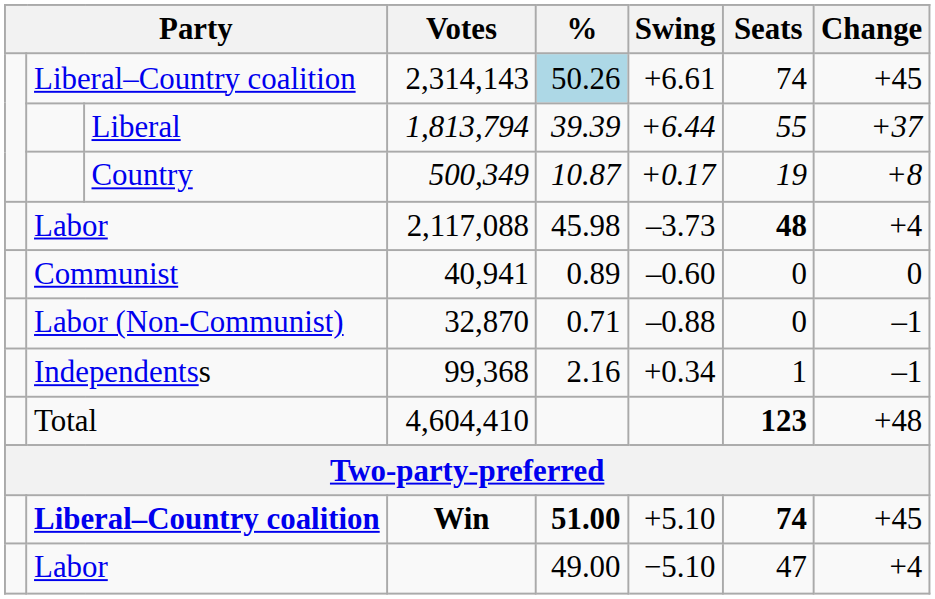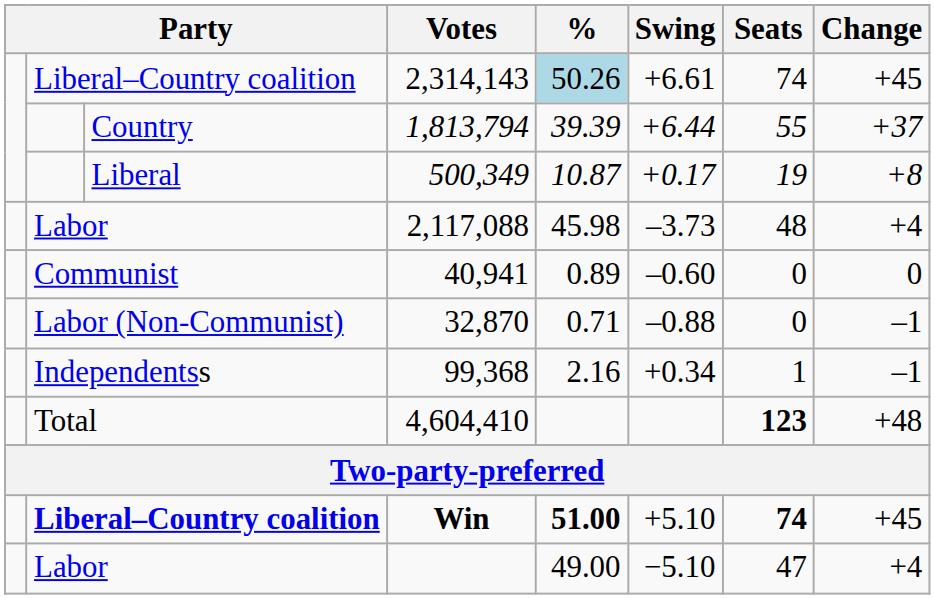 <table class="wikitable">
 <tr>
 <th colspan=3 style="width:180px">Party</th>
 <th style="width:70px">Votes</th>
 <th style="width:40px">%</th>
 <th style="width:40px">Swing</th>
 <th style="width:40px">Seats</th>
 <th style="width:40px">Change</th>
 </tr>
 <tr>
 <td rowspan=3> </td>
 <td colspan=2><a href='#'>Liberal–Country coalition</a></td>
 <td align=right>2,314,143</td>
 <td align=right style="background: lightblue;">50.26</td>
 <td align=right>+6.61</td>
 <td align=right>74</td>
 <td align=right>+45</td>
 </tr>
 <tr>
 <td> </td>
-<td><a href='#'>Liberal</a></td>
+<td><a href='#'>Country</a></td>
 <td align=right><em>1,813,794</em></td>
 <td align=right><em>39.39</em></td>
 <td align=right><em>+6.44</em></td>
 <td align=right><em>55</em></td>
 <td align=right><em>+37</em></td>
 </tr>
 <tr>
 <td> </td>
-<td><a href='#'>Country</a></td>
+<td><a href='#'>Liberal</a></td>
 <td align=right><em>500,349</em></td>
 <td align=right><em>10.87</em></td>
 <td align=right><em>+0.17</em></td>
 <td align=right><em>19</em></td>
 <td align=right><em>+8</em></td>
 </tr>
 <tr>
 <td> </td>
 <td colspan=2><a href='#'>Labor</a></td>
 <td align=right>2,117,088</td>
 <td align=right>45.98</td>
 <td align=right>–3.73</td>
-<td align=right><strong>48</strong></td>
+<td align=right>48</td>
 <td align=right>+4</td>
 </tr>
 <tr>
 <td> </td>
 <td colspan=2><a href='#'>Communist</a></td>
 <td align=right>40,941</td>
 <td align=right>0.89</td>
 <td align=right>–0.60</td>
 <td align=right>0</td>
 <td align=right>0</td>
 </tr>
 <tr>
 <td> </td>
 <td colspan=2><a href='#'>Labor (Non-Communist)</a></td>
 <td align=right>32,870</td>
 <td align=right>0.71</td>
 <td align=right>–0.88</td>
 <td align=right>0</td>
 <td align=right>–1</td>
 </tr>
 <tr>
 <td> </td>
 <td colspan=2><a href='#'>Independents</a>s</td>
 <td align=right>99,368</td>
 <td align=right>2.16</td>
 <td align=right>+0.34</td>
 <td align=right>1</td>
 <td align=right>–1</td>
 </tr>
 <tr>
 <td> </td>
 <td colspan=2>Total</td>
 <td align=right>4,604,410</td>
 <td align=right> </td>
 <td align=right> </td>
 <td align=right><strong>123</strong></td>
 <td align=right>+48</td>
 </tr>
 <tr>
 <th colspan=8 align=center><a href='#'>Two-party-preferred</a> </th>
 </tr>
 <tr>
 <td> </td>
 <td colspan=2><strong><a href='#'>Liberal–Country coalition</a></strong></td>
 <td align=center><strong>Win</strong></td>
 <td align=right><strong>51.00</strong></td>
 <td align=right>+5.10</td>
 <td align=right><strong>74</strong></td>
 <td align=right>+45</td>
 </tr>
 <tr>
 <td> </td>
 <td colspan=2><a href='#'>Labor</a></td>
 <td align=center></td>
 <td align=right>49.00</td>
 <td align=right>−5.10</td>
 <td align=right>47</td>
 <td align=right>+4</td>
 </tr>
 </table>
